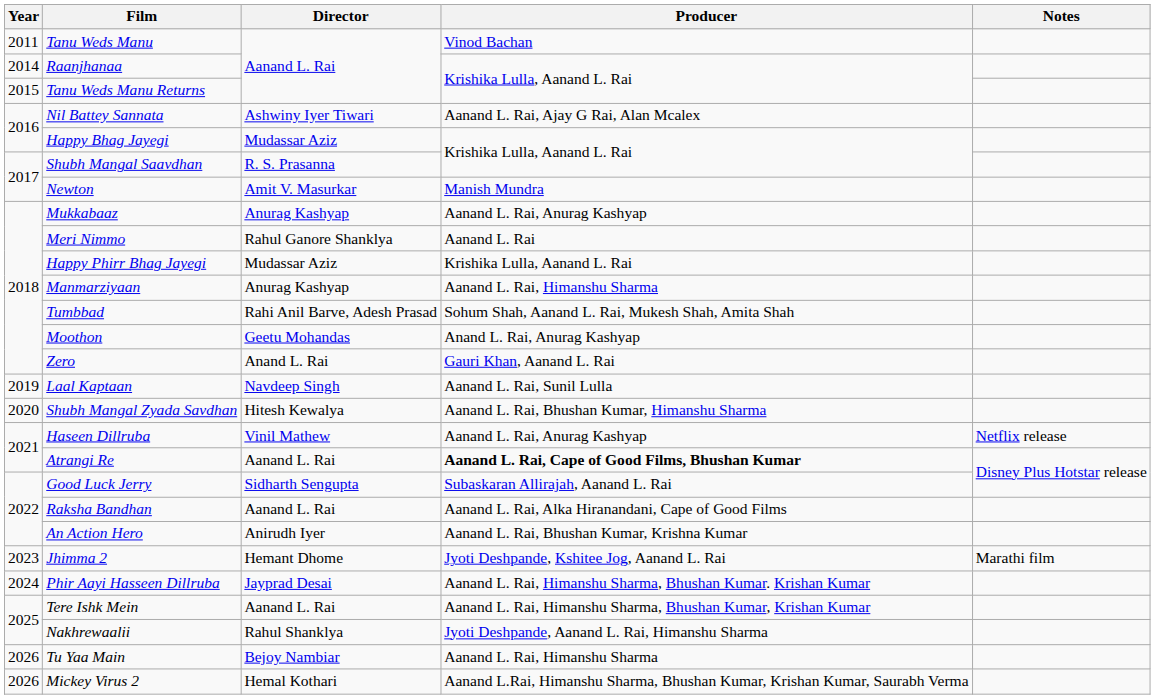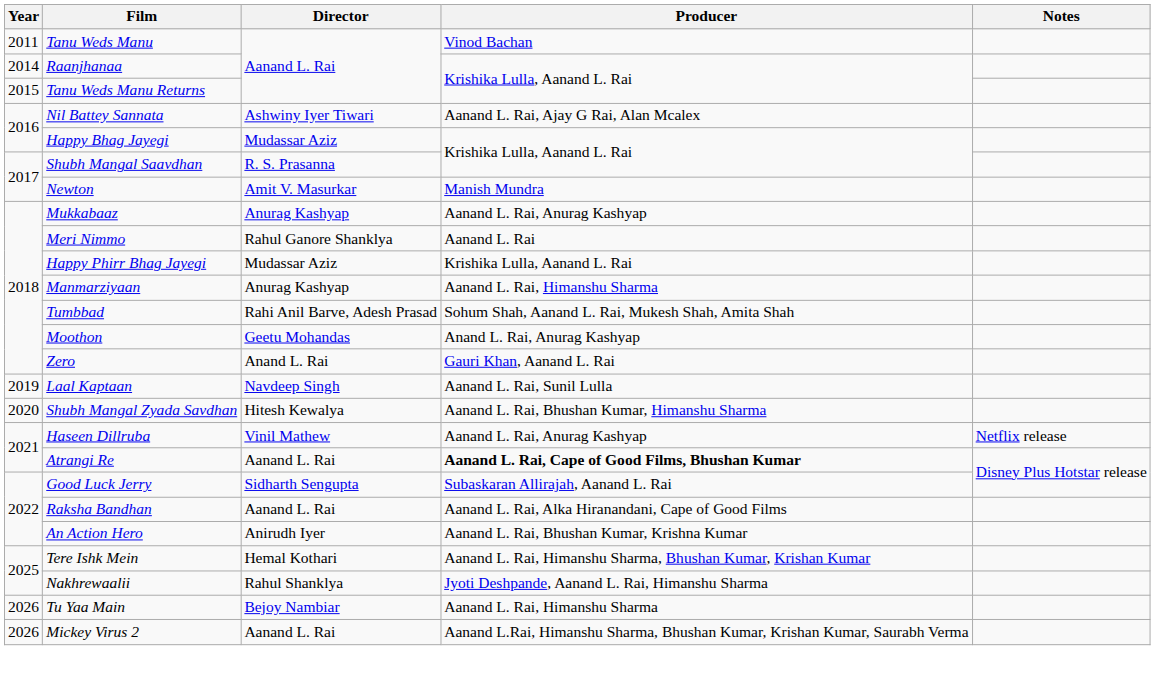 <table class="wikitable">
 <tr style="background:#ccc; text-align:center;">
 <th>Year</th>
 <th>Film</th>
 <th>Director</th>
 <th>Producer</th>
 <th>Notes</th>
 </tr>
 <tr>
 <td>2011</td>
 <td><em><a href='#'>Tanu Weds Manu</a></em></td>
 <td rowspan="3"><a href='#'>Aanand L. Rai</a></td>
 <td><a href='#'>Vinod Bachan</a></td>
 <td></td>
 </tr>
 <tr>
 <td>2014</td>
 <td><em><a href='#'>Raanjhanaa</a></em></td>
 <td rowspan="2"><a href='#'>Krishika Lulla</a>, Aanand L. Rai</td>
 <td></td>
 </tr>
 <tr>
 <td>2015</td>
 <td><em><a href='#'>Tanu Weds Manu Returns</a></em></td>
 <td></td>
 </tr>
 <tr>
 <td rowspan="2">2016</td>
 <td><em><a href='#'>Nil Battey Sannata</a></em></td>
 <td><a href='#'>Ashwiny Iyer Tiwari</a></td>
 <td>Aanand L. Rai, Ajay G Rai, Alan Mcalex</td>
 <td></td>
 </tr>
 <tr>
 <td><em><a href='#'>Happy Bhag Jayegi</a></em></td>
 <td><a href='#'>Mudassar Aziz</a></td>
 <td rowspan="2">Krishika Lulla, Aanand L. Rai</td>
 <td></td>
 </tr>
 <tr>
 <td rowspan="2">2017</td>
 <td><em><a href='#'>Shubh Mangal Saavdhan</a></em></td>
 <td><a href='#'>R. S. Prasanna</a></td>
 <td></td>
 </tr>
 <tr>
 <td><em><a href='#'>Newton</a></em></td>
 <td><a href='#'>Amit V. Masurkar</a></td>
 <td><a href='#'>Manish Mundra</a></td>
 <td></td>
 </tr>
 <tr>
 <td rowspan="7">2018</td>
 <td><em><a href='#'>Mukkabaaz</a></em></td>
 <td><a href='#'>Anurag Kashyap</a></td>
 <td>Aanand L. Rai, Anurag Kashyap</td>
 <td></td>
 </tr>
 <tr>
 <td><em><a href='#'>Meri Nimmo</a></em></td>
 <td>Rahul Ganore Shanklya</td>
 <td>Aanand L. Rai</td>
 <td></td>
 </tr>
 <tr>
 <td><em><a href='#'>Happy Phirr Bhag Jayegi</a></em></td>
 <td>Mudassar Aziz</td>
 <td>Krishika Lulla, Aanand L. Rai</td>
 <td></td>
 </tr>
 <tr>
 <td><em><a href='#'>Manmarziyaan</a></em></td>
 <td>Anurag Kashyap</td>
 <td>Aanand L. Rai, <a href='#'>Himanshu Sharma</a></td>
 <td></td>
 </tr>
 <tr>
 <td><em><a href='#'>Tumbbad</a></em></td>
 <td>Rahi Anil Barve, Adesh Prasad</td>
 <td>Sohum Shah, Aanand L. Rai, Mukesh Shah, Amita Shah</td>
 <td></td>
 </tr>
 <tr>
 <td><em><a href='#'>Moothon</a></em></td>
 <td><a href='#'>Geetu Mohandas</a></td>
 <td>Anand L. Rai, Anurag Kashyap</td>
 <td></td>
 </tr>
 <tr>
 <td><a href='#'><em>Zero</em></a></td>
 <td>Anand L. Rai</td>
 <td><a href='#'>Gauri Khan</a>, Aanand L. Rai</td>
 <td></td>
 </tr>
 <tr>
 <td>2019</td>
 <td><em><a href='#'>Laal Kaptaan</a></em></td>
 <td><a href='#'>Navdeep Singh</a></td>
 <td>Aanand L. Rai, Sunil Lulla</td>
 <td></td>
 </tr>
 <tr>
 <td>2020</td>
 <td><em><a href='#'>Shubh Mangal Zyada Savdhan</a></em></td>
 <td>Hitesh Kewalya</td>
 <td>Aanand L. Rai, Bhushan Kumar, <a href='#'>Himanshu Sharma</a></td>
 <td></td>
 </tr>
 <tr>
 <td rowspan="2">2021</td>
 <td><em><a href='#'>Haseen Dillruba</a></em></td>
 <td><a href='#'>Vinil Mathew</a></td>
 <td>Aanand L. Rai, Anurag Kashyap</td>
 <td><a href='#'>Netflix</a> release</td>
 </tr>
 <tr>
 <td><em><a href='#'>Atrangi Re</a></em></td>
 <td>Aanand L. Rai</td>
 <td><strong>Aanand L. Rai, Cape of Good Films, Bhushan Kumar</strong></td>
 <td rowspan=2><a href='#'>Disney Plus Hotstar</a> release</td>
 </tr>
 <tr>
 <td rowspan="3">2022</td>
 <td><em><a href='#'>Good Luck Jerry</a></em></td>
 <td><a href='#'>Sidharth Sengupta</a></td>
 <td><a href='#'>Subaskaran Allirajah</a>, Aanand L. Rai</td>
 </tr>
 <tr>
 <td><em><a href='#'>Raksha Bandhan</a></em></td>
 <td>Aanand L. Rai</td>
 <td>Aanand L. Rai, Alka Hiranandani, Cape of Good Films</td>
 <td></td>
 </tr>
 <tr>
 <td><em> <a href='#'>An Action Hero</a></em></td>
 <td>Anirudh Iyer</td>
 <td>Aanand L. Rai, Bhushan Kumar, Krishna Kumar</td>
 <td></td>
 </tr>
 <tr>
-<td>2023</td>
-<td><em><a href='#'>Jhimma 2</a></em></td>
-<td>Hemant Dhome</td>
-<td><a href='#'>Jyoti Deshpande</a>, <a href='#'>Kshitee Jog</a>, Aanand L. Rai</td>
-<td>Marathi film</td>
-</tr>
-<tr>
-<td>2024</td>
-<td><em><a href='#'>Phir Aayi Hasseen Dillruba</a></em></td>
-<td><a href='#'>Jayprad Desai</a></td>
-<td>Aanand L. Rai, <a href='#'>Himanshu Sharma</a>, <a href='#'>Bhushan Kumar</a>. <a href='#'>Krishan Kumar</a></td>
-<td></td>
-</tr>
-<tr>
 <td rowspan="2">2025</td>
 <td><em>Tere Ishk Mein</em></td>
-<td>Aanand L. Rai</td>
+<td>Hemal Kothari</td>
 <td>Aanand L. Rai, Himanshu Sharma, <a href='#'>Bhushan Kumar</a>, <a href='#'>Krishan Kumar</a></td>
 <td></td>
 </tr>
 <tr>
 <td><em>Nakhrewaalii</em></td>
 <td>Rahul Shanklya</td>
 <td><a href='#'>Jyoti Deshpande</a>, Aanand L. Rai, Himanshu Sharma</td>
 <td></td>
 </tr>
 <tr>
 <td>2026</td>
 <td><em>Tu Yaa Main</em></td>
 <td><a href='#'>Bejoy Nambiar</a></td>
 <td>Aanand L. Rai, Himanshu Sharma</td>
 <td></td>
 </tr>
 <tr>
 <td>2026</td>
 <td><em>Mickey Virus 2</em></td>
-<td>Hemal Kothari</td>
+<td>Aanand L. Rai</td>
 <td>Aanand L.Rai, Himanshu Sharma, Bhushan Kumar, Krishan Kumar, Saurabh Verma</td>
 <td></td>
 </tr>
 </table>
